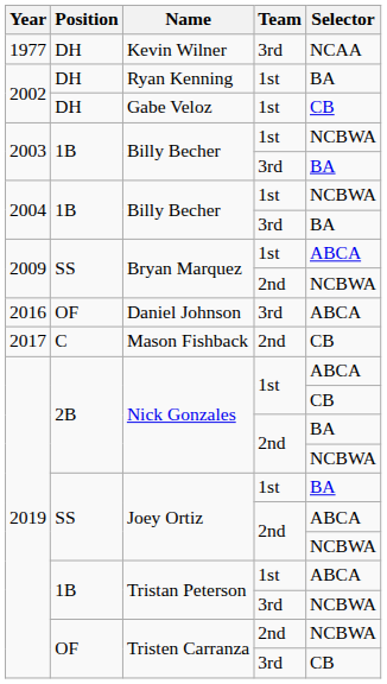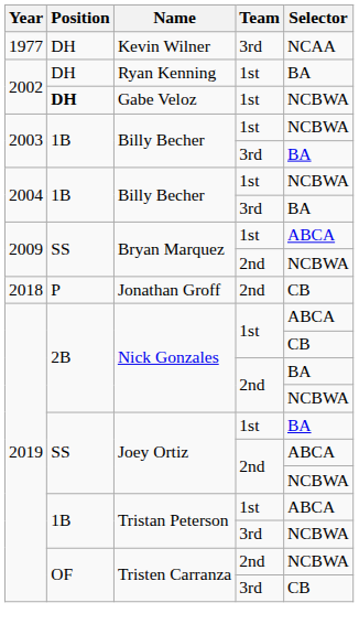 <table class="wikitable">
 <tr>
 <th>Year</th>
 <th>Position</th>
 <th>Name</th>
 <th>Team</th>
 <th>Selector</th>
 </tr>
 <tr>
 <td>1977</td>
 <td>DH</td>
 <td>Kevin Wilner</td>
 <td>3rd</td>
 <td>NCAA</td>
 </tr>
 <tr>
 <td rowspan="2">2002</td>
 <td>DH</td>
 <td>Ryan Kenning</td>
 <td>1st</td>
 <td>BA</td>
 </tr>
 <tr>
-<td>DH</td>
+<td><strong>DH</strong></td>
 <td>Gabe Veloz</td>
 <td>1st</td>
-<td><a href='#'>CB</a></td>
+<td>NCBWA</td>
 </tr>
 <tr>
 <td rowspan="2">2003</td>
 <td rowspan="2">1B</td>
 <td rowspan="2">Billy Becher</td>
 <td>1st</td>
 <td>NCBWA</td>
 </tr>
 <tr>
 <td>3rd</td>
 <td><a href='#'>BA</a></td>
 </tr>
 <tr>
 <td rowspan="2">2004</td>
 <td rowspan="2">1B</td>
 <td rowspan="2">Billy Becher</td>
 <td>1st</td>
 <td>NCBWA</td>
 </tr>
 <tr>
 <td>3rd</td>
 <td>BA</td>
 </tr>
 <tr>
 <td rowspan="2">2009</td>
 <td rowspan="2">SS</td>
 <td rowspan="2">Bryan Marquez</td>
 <td>1st</td>
 <td><a href='#'>ABCA</a></td>
 </tr>
 <tr>
 <td>2nd</td>
 <td>NCBWA</td>
 </tr>
 <tr>
-<td>2016</td>
-<td>OF</td>
-<td>Daniel Johnson</td>
-<td>3rd</td>
-<td>ABCA</td>
-</tr>
-<tr>
-<td>2017</td>
-<td>C</td>
-<td>Mason Fishback</td>
+<td>2018</td>
+<td>P</td>
+<td>Jonathan Groff</td>
 <td>2nd</td>
 <td>CB</td>
 </tr>
 <tr>
 <td rowspan="11">2019</td>
 <td rowspan="4">2B</td>
 <td rowspan="4"><a href='#'>Nick Gonzales</a></td>
 <td rowspan="2">1st</td>
 <td>ABCA</td>
 </tr>
 <tr>
 <td>CB</td>
 </tr>
 <tr>
 <td rowspan="2">2nd</td>
 <td>BA</td>
 </tr>
 <tr>
 <td>NCBWA</td>
 </tr>
 <tr>
 <td rowspan="3">SS</td>
 <td rowspan="3">Joey Ortiz</td>
 <td>1st</td>
 <td><a href='#'>BA</a></td>
 </tr>
 <tr>
 <td rowspan="2">2nd</td>
 <td>ABCA</td>
 </tr>
 <tr>
 <td>NCBWA</td>
 </tr>
 <tr>
 <td rowspan="2">1B</td>
 <td rowspan="2">Tristan Peterson</td>
 <td>1st</td>
 <td>ABCA</td>
 </tr>
 <tr>
 <td>3rd</td>
 <td>NCBWA</td>
 </tr>
 <tr>
 <td rowspan="2">OF</td>
 <td rowspan="2">Tristen Carranza</td>
 <td>2nd</td>
 <td>NCBWA</td>
 </tr>
 <tr>
 <td>3rd</td>
 <td>CB</td>
 </tr>
 </table>
